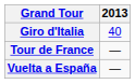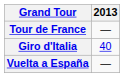 <table class="wikitable plainrowheaders">
 <tr>
 <th scope="col"><a href='#'>Grand Tour</a></th>
 <th scope="col">2013</th>
 </tr>
 <tr style="text-align:center;">
+<th scope="row"> <a href='#'>Tour de France</a></th>
+<td>—</td>
+</tr>
+<tr style="text-align:center;">
 <th scope="row"> <a href='#'>Giro d'Italia</a></th>
 <td style="text-align:center;"><a href='#'>40</a></td>
-</tr>
-<tr style="text-align:center;">
-<th scope="row"> <a href='#'>Tour de France</a></th>
-<td>—</td>
 </tr>
 <tr style="text-align:center;">
 <th scope="row"> <a href='#'>Vuelta a España</a></th>
 <td>—</td>
 </tr>
 </table>
